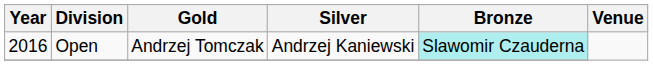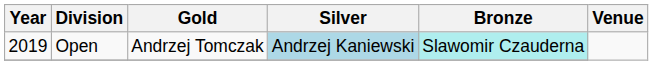 <table class="wikitable sortable" style="text-align: left;">
 <tr>
 <th>Year</th>
 <th>Division</th>
 <th> Gold</th>
 <th> Silver</th>
 <th> Bronze</th>
 <th>Venue</th>
 </tr>
 <tr>
-<td>2016</td>
+<td>2019</td>
 <td>Open</td>
 <td> Andrzej Tomczak</td>
-<td> Andrzej Kaniewski</td>
+<td style="background: lightblue;"> Andrzej Kaniewski</td>
 <td style="background: paleturquoise;"> Slawomir Czauderna</td>
 </tr>
 <tr>
 </tr>
 </table>
